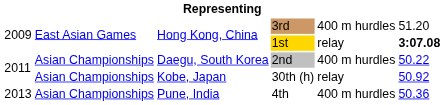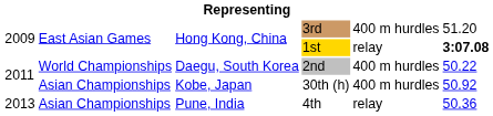 <table>
 <tr>
 <th colspan="6">Representing </th>
 </tr>
 <tr>
 <td rowspan=2>2009</td>
 <td rowspan=2><a href='#'>East Asian Games</a></td>
 <td rowspan=2><a href='#'>Hong Kong, China</a></td>
 <td bgcolor=cc9966>3rd</td>
 <td>400 m hurdles</td>
 <td>51.20</td>
 </tr>
 <tr>
 <td bgcolor=gold>1st</td>
 <td> relay</td>
 <td><strong>3:07.08</strong></td>
 </tr>
 <tr>
 <td rowspan=2>2011</td>
-<td><a href='#'>Asian Championships</a></td>
+<td><a href='#'>World Championships</a></td>
 <td><a href='#'>Daegu, South Korea</a></td>
 <td bgcolor=silver>2nd</td>
 <td>400 m hurdles</td>
 <td><a href='#'>50.22</a></td>
 </tr>
 <tr>
 <td><a href='#'>Asian Championships</a></td>
 <td><a href='#'>Kobe, Japan</a></td>
 <td>30th (h)</td>
-<td> relay</td>
+<td>400 m hurdles</td>
 <td><a href='#'>50.92</a></td>
 </tr>
 <tr>
 <td>2013</td>
 <td><a href='#'>Asian Championships</a></td>
 <td><a href='#'>Pune, India</a></td>
 <td>4th</td>
-<td>400 m hurdles</td>
+<td> relay</td>
 <td><a href='#'>50.36</a></td>
 </tr>
 </table>
